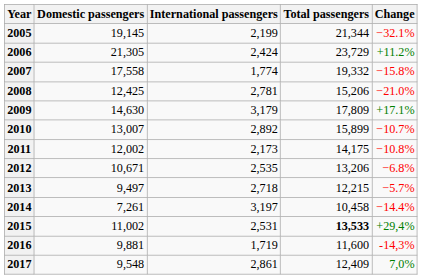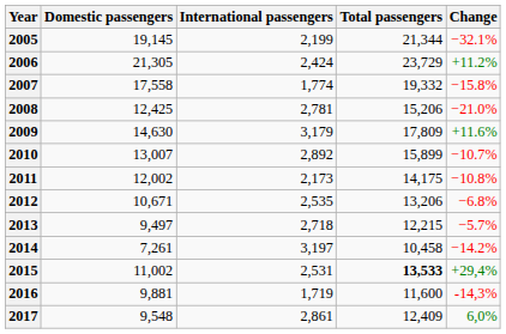 <table class="wikitable" style="text-align: right;">
 <tr>
 <th>Year</th>
 <th>Domestic passengers</th>
 <th>International passengers</th>
 <th>Total passengers</th>
 <th>Change</th>
 </tr>
 <tr>
 <th>2005</th>
 <td>19,145</td>
 <td>2,199</td>
 <td>21,344</td>
 <td style="color:red">−32.1% </td>
 </tr>
 <tr>
 <th>2006</th>
 <td>21,305</td>
 <td>2,424</td>
 <td>23,729</td>
 <td style="color:green">+11.2% </td>
 </tr>
 <tr>
 <th>2007</th>
 <td>17,558</td>
 <td>1,774</td>
 <td>19,332</td>
 <td style="color:red">−15.8% </td>
 </tr>
 <tr>
 <th>2008</th>
 <td>12,425</td>
 <td>2,781</td>
 <td>15,206</td>
 <td style="color:red">−21.0% </td>
 </tr>
 <tr>
 <th>2009</th>
 <td>14,630</td>
 <td>3,179</td>
 <td>17,809</td>
-<td style="color:green">+17.1% </td>
+<td style="color:green">+11.6% </td>
 </tr>
 <tr>
 <th>2010</th>
 <td>13,007</td>
 <td>2,892</td>
 <td>15,899</td>
 <td style="color:red">−10.7% </td>
 </tr>
 <tr>
 <th>2011</th>
 <td>12,002</td>
 <td>2,173</td>
 <td>14,175</td>
 <td style="color:red">−10.8% </td>
 </tr>
 <tr>
 <th>2012</th>
 <td>10,671</td>
 <td>2,535</td>
 <td>13,206</td>
 <td style="color:red">−6.8% </td>
 </tr>
 <tr>
 <th>2013</th>
 <td>9,497</td>
 <td>2,718</td>
 <td>12,215</td>
 <td style="color:red">−5.7% </td>
 </tr>
 <tr>
 <th>2014</th>
 <td>7,261</td>
 <td>3,197</td>
 <td>10,458</td>
-<td style="color:red">−14.4% </td>
+<td style="color:red">−14.2% </td>
 </tr>
 <tr>
 <th>2015</th>
 <td>11,002</td>
 <td>2,531</td>
 <td><strong>13,533</strong></td>
 <td style="color:green">+29,4% </td>
 </tr>
 <tr>
 <th>2016</th>
 <td>9,881</td>
 <td>1,719</td>
 <td>11,600</td>
 <td style="color:red">-14,3% </td>
 </tr>
 <tr>
 <th>2017 </th>
 <td>9,548</td>
 <td>2,861</td>
 <td>12,409</td>
-<td style="color:green">7,0% </td>
+<td style="color:green">6,0% </td>
 </tr>
 </table>
